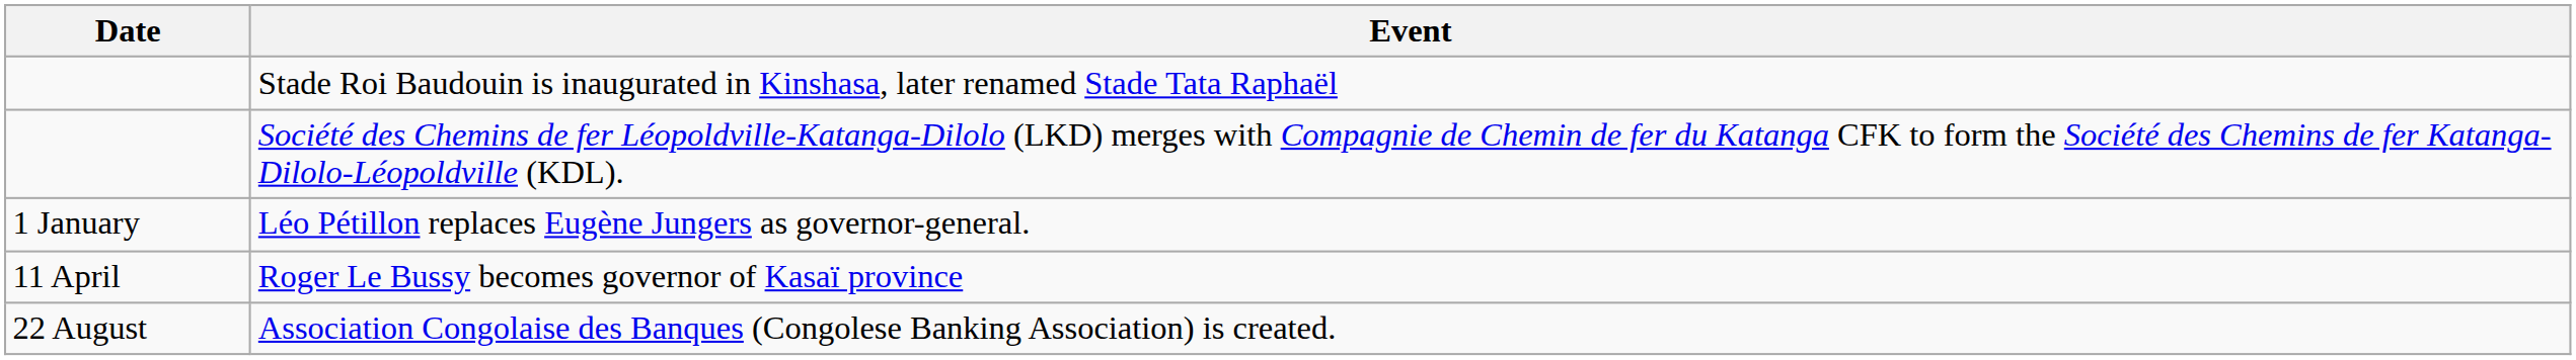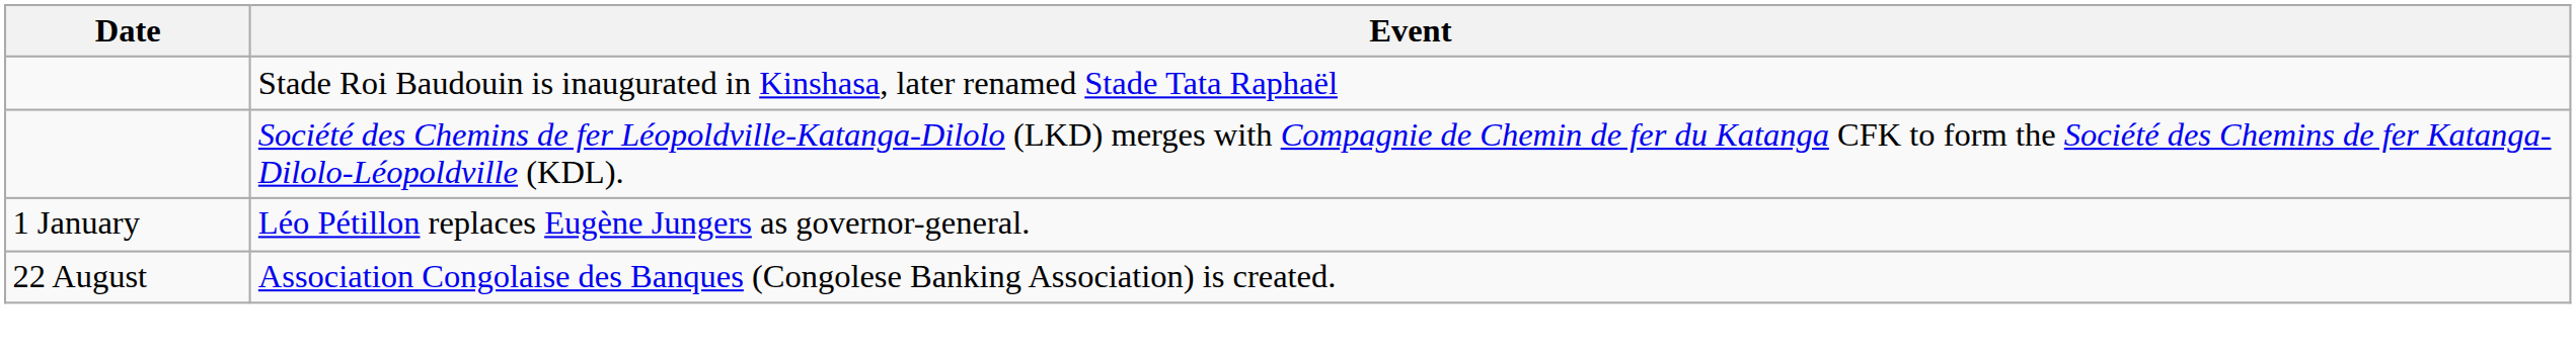 <table class=wikitable>
 <tr>
 <th style="width:7em">Date</th>
 <th>Event</th>
 </tr>
 <tr>
 <td></td>
 <td>Stade Roi Baudouin is inaugurated in <a href='#'>Kinshasa</a>, later renamed <a href='#'>Stade Tata Raphaël</a></td>
 </tr>
 <tr>
 <td></td>
 <td><em><a href='#'>Société des Chemins de fer Léopoldville-Katanga-Dilolo</a></em> (LKD) merges with <em><a href='#'>Compagnie de Chemin de fer du Katanga</a></em> CFK to form the <em><a href='#'>Société des Chemins de fer Katanga-Dilolo-Léopoldville</a></em> (KDL).</td>
 </tr>
 <tr>
 <td>1 January</td>
 <td><a href='#'>Léo Pétillon</a> replaces <a href='#'>Eugène Jungers</a> as governor-general.</td>
 </tr>
 <tr>
-<td>11 April</td>
-<td><a href='#'>Roger Le Bussy</a> becomes governor of <a href='#'>Kasaï province</a></td>
-</tr>
-<tr>
 <td>22 August</td>
 <td><a href='#'>Association Congolaise des Banques</a> (Congolese Banking Association) is created.</td>
 </tr>
 </table>
